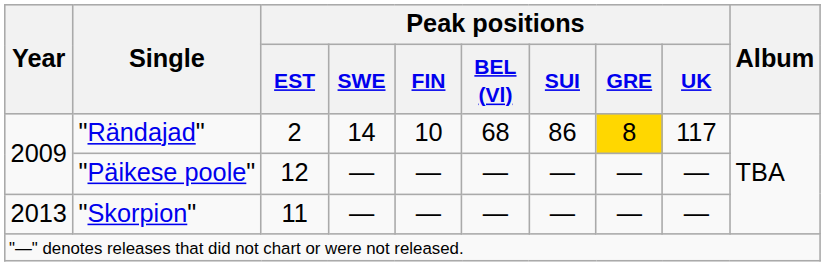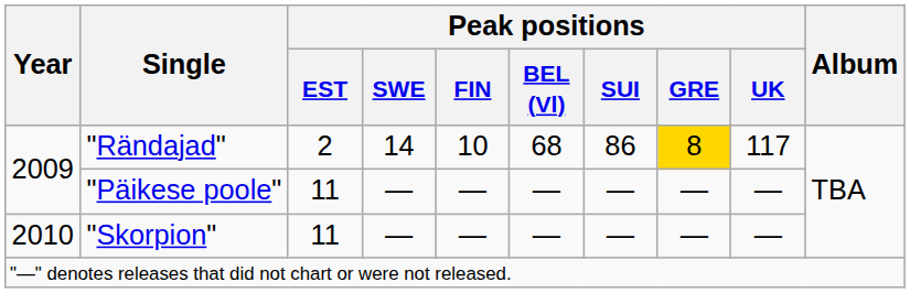 <table pe class="wikitable">
 <tr>
 <th rowspan="2">Year</th>
 <th rowspan="2">Single</th>
 <th colspan="7">Peak positions</th>
 <th rowspan="2">Album</th>
 </tr>
 <tr>
 <th style="width:35px;"><small><a href='#'>EST</a></small><br> </th>
 <th style="width:35px;"><small><a href='#'>SWE</a></small><br> </th>
 <th style="width:35px;"><small><a href='#'>FIN</a></small><br> </th>
 <th style="width:35px;"><small><a href='#'>BEL (Vl)</a></small><br> </th>
 <th style="width:35px;"><small><a href='#'>SUI</a></small><br> </th>
 <th style="width:35px;"><small><a href='#'>GRE</a></small><br> </th>
 <th style="width:35px;"><small><a href='#'>UK</a></small><br> </th>
 </tr>
 <tr>
 <td rowspan="2">2009</td>
 <td>"<a href='#'>Rändajad</a>"</td>
 <td style="text-align:center;">2</td>
 <td style="text-align:center;">14</td>
 <td style="text-align:center;">10</td>
 <td style="text-align:center;">68</td>
 <td style="text-align:center;">86</td>
 <td style="background: gold; text-align:center;">8</td>
 <td style="text-align:center;">117</td>
 <td rowspan="3">TBA</td>
 </tr>
 <tr>
 <td>"<a href='#'>Päikese poole</a>"</td>
-<td style="text-align:center;">12 </td>
+<td style="text-align:center;">11 </td>
 <td style="text-align:center;">—</td>
 <td style="text-align:center;">—</td>
 <td style="text-align:center;">—</td>
 <td style="text-align:center;">—</td>
 <td style="text-align:center;">—</td>
 <td style="text-align:center;">—</td>
 </tr>
 <tr>
-<td>2013</td>
+<td>2010</td>
 <td>"<a href='#'>Skorpion</a>"</td>
 <td style="text-align:center;">11 </td>
 <td style="text-align:center;">—</td>
 <td style="text-align:center;">—</td>
 <td style="text-align:center;">—</td>
 <td style="text-align:center;">—</td>
 <td style="text-align:center;">—</td>
 <td style="text-align:center;">—</td>
 </tr>
 <tr>
 <td colspan="10" style="font-size: 8pt">"—" denotes releases that did not chart or were not released.</td>
 </tr>
 </table>
